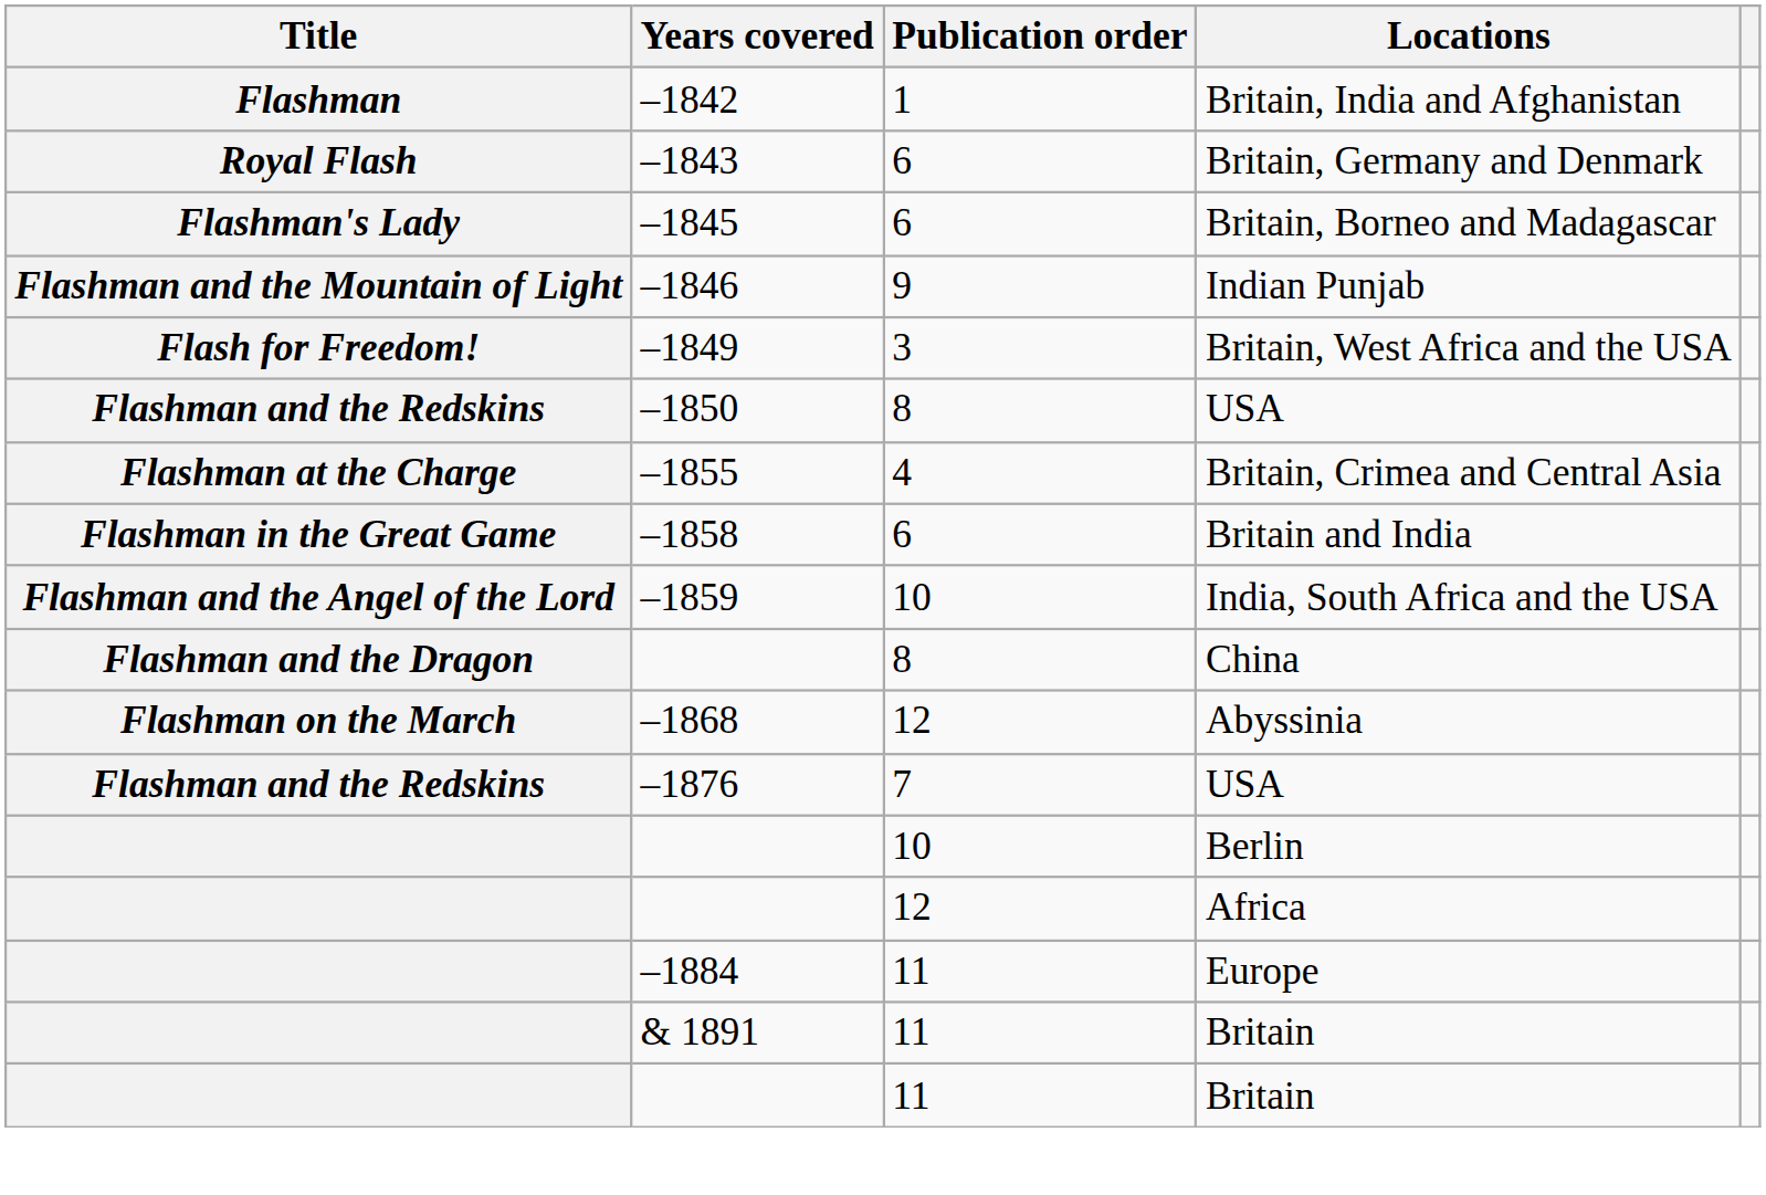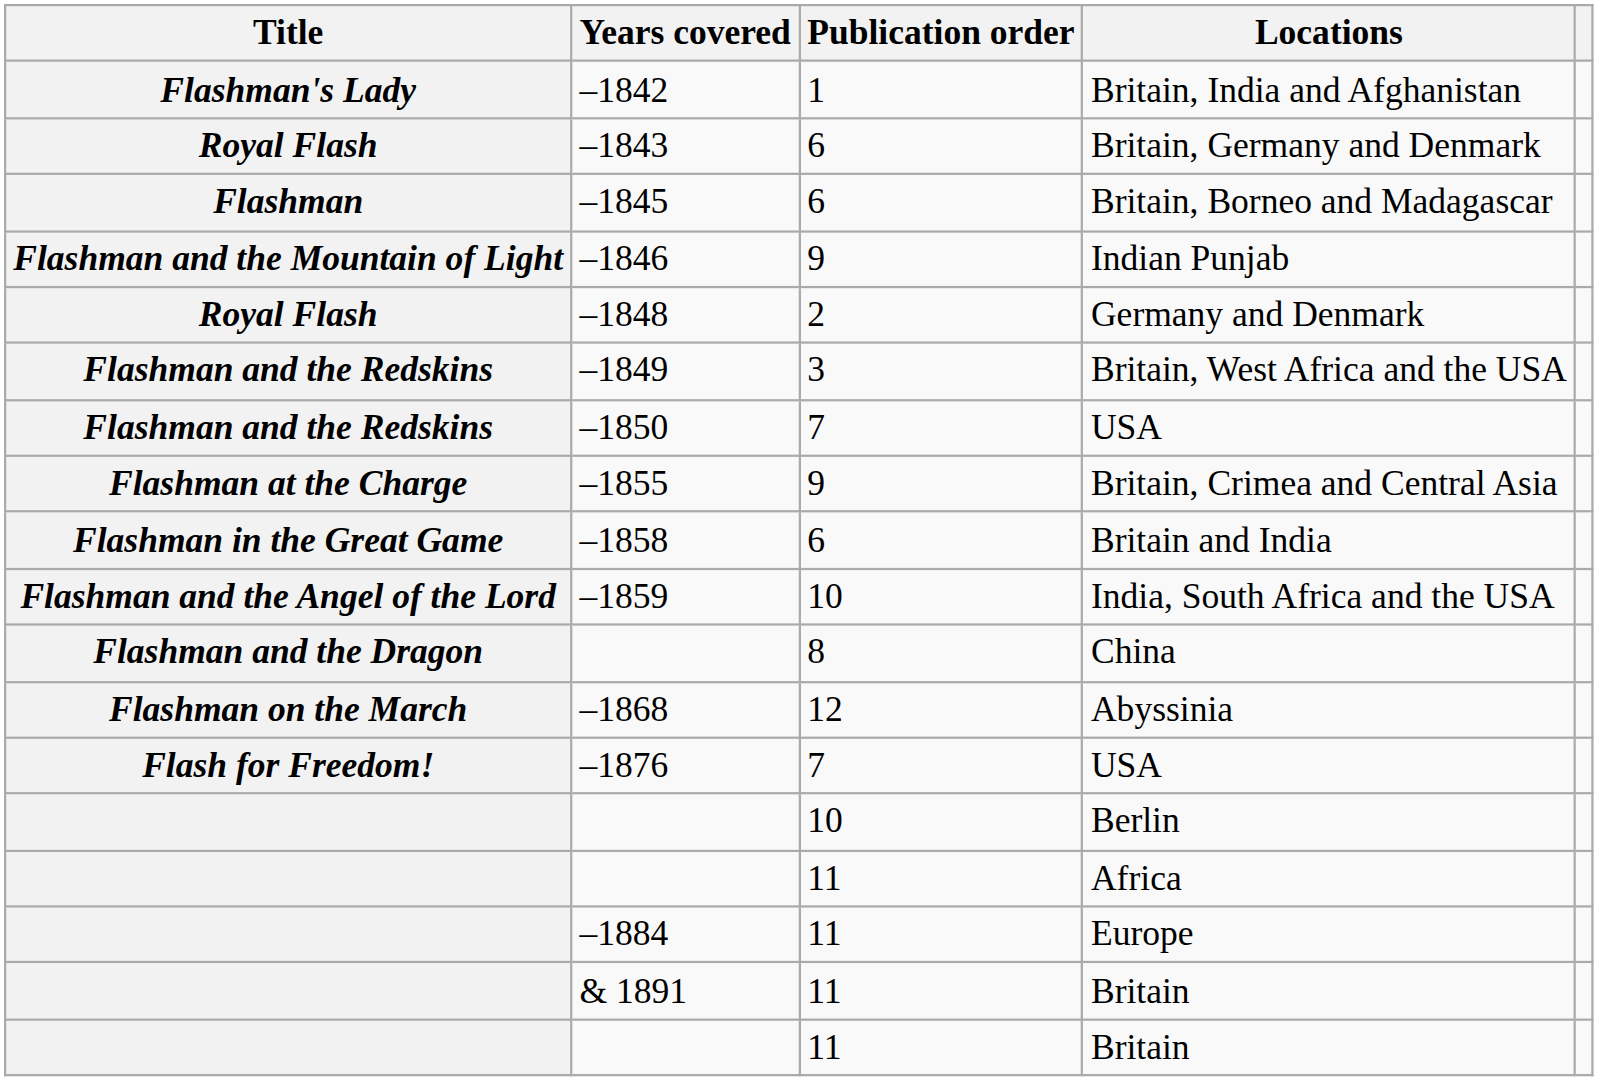 <table class="wikitable plainrowheaders sortable" style="margin-right: 0;">
 <tr>
 <th scope="col">Title</th>
 <th scope="col">Years covered</th>
 <th scope="col">Publication order</th>
 <th scope="col">Locations</th>
 <th scope="col" class="unsortable"></th>
 </tr>
 <tr>
-<th scope="row"><em>Flashman</em></th>
+<th scope="row"><em>Flashman's Lady</em></th>
 <td>–1842</td>
 <td>1</td>
 <td>Britain, India and Afghanistan</td>
 <td style="text-align: center;"></td>
 </tr>
 <tr>
 <th scope="row"><em>Royal Flash</em></th>
 <td>–1843</td>
 <td>6</td>
 <td>Britain, Germany and Denmark</td>
 <td style="text-align: center;"></td>
 </tr>
 <tr>
-<th scope="row"><em>Flashman's Lady</em></th>
+<th scope="row"><em>Flashman</em></th>
 <td>–1845</td>
 <td>6</td>
 <td>Britain, Borneo and Madagascar</td>
 <td style="text-align: center;"></td>
 </tr>
 <tr>
 <th scope="row"><em>Flashman and the Mountain of Light</em></th>
 <td>–1846</td>
 <td>9</td>
 <td>Indian Punjab</td>
 <td style="text-align: center;"></td>
 </tr>
 <tr>
-<th scope="row"><em>Flash for Freedom!</em></th>
+<th scope="row"><em>Royal Flash</em></th>
+<td>–1848</td>
+<td>2</td>
+<td>Germany and Denmark</td>
+<td style="text-align: center;"></td>
+</tr>
+<tr>
+<th scope="row"><em>Flashman and the Redskins</em></th>
 <td>–1849</td>
 <td>3</td>
 <td>Britain, West Africa and the USA</td>
 <td style="text-align: center;"></td>
 </tr>
 <tr>
 <th scope="row"><em>Flashman and the Redskins</em></th>
 <td>–1850</td>
-<td>8</td>
+<td>7</td>
 <td>USA</td>
 <td style="text-align: center;"></td>
 </tr>
 <tr>
 <th scope="row"><em>Flashman at the Charge</em></th>
 <td>–1855</td>
-<td>4</td>
+<td>9</td>
 <td>Britain, Crimea and Central Asia</td>
 <td style="text-align: center;"></td>
 </tr>
 <tr>
 <th scope="row"><em>Flashman in the Great Game</em></th>
 <td>–1858</td>
 <td>6</td>
 <td>Britain and India</td>
 <td style="text-align: center;"></td>
 </tr>
 <tr>
 <th scope="row"><em>Flashman and the Angel of the Lord</em></th>
 <td>–1859</td>
 <td>10</td>
 <td>India, South Africa and the USA</td>
 <td style="text-align: center;"></td>
 </tr>
 <tr>
 <th scope="row"><em>Flashman and the Dragon</em></th>
 <td></td>
 <td>8</td>
 <td>China</td>
 <td style="text-align: center;"></td>
 </tr>
 <tr>
 <th scope="row"><em>Flashman on the March</em></th>
 <td>–1868</td>
 <td>12</td>
 <td>Abyssinia</td>
 <td style="text-align: center;"></td>
 </tr>
 <tr>
-<th scope="row"><em>Flashman and the Redskins</em></th>
+<th scope="row"><em>Flash for Freedom!</em></th>
 <td>–1876</td>
 <td>7</td>
 <td>USA</td>
 <td style="text-align: center;"></td>
 </tr>
 <tr>
 <th scope="row"></th>
 <td></td>
 <td>10</td>
 <td>Berlin</td>
 <td style="text-align: center;"></td>
 </tr>
 <tr>
 <th scope="row"></th>
 <td></td>
-<td>12</td>
+<td>11</td>
 <td>Africa</td>
 <td style="text-align: center;"></td>
 </tr>
 <tr>
 <th scope="row"></th>
 <td>–1884</td>
 <td>11</td>
 <td>Europe</td>
 <td style="text-align: center;"></td>
 </tr>
 <tr>
 <th scope="row"></th>
 <td> & 1891</td>
 <td>11</td>
 <td>Britain</td>
 <td style="text-align: center;"></td>
 </tr>
 <tr>
 <th scope="row"></th>
 <td></td>
 <td>11</td>
 <td>Britain</td>
 <td style="text-align: center;"></td>
 </tr>
 </table>
